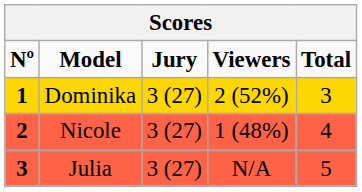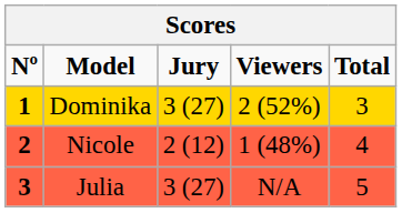 <table class="wikitable collapsible autocollapse" style="text-align:center;">
 <tr>
 <th colspan="6">Scores</th>
 </tr>
 <tr>
 <td><strong>Nº</strong></td>
 <td><strong>Model</strong></td>
 <td><strong>Jury</strong></td>
 <td><strong>Viewers</strong></td>
 <td><strong>Total</strong></td>
 </tr>
 <tr>
 <td style="background:gold"><strong>1</strong></td>
 <td style="background:gold">Dominika</td>
 <td style="background:gold">3 (27)</td>
 <td style="background:gold">2 (52%)</td>
 <td style="background:gold">3</td>
 </tr>
 <tr>
 <td style="background:tomato"><strong>2</strong></td>
 <td style="background:tomato">Nicole</td>
-<td style="background:tomato">3 (27)</td>
+<td style="background:tomato">2 (12)</td>
 <td style="background:tomato">1 (48%)</td>
 <td style="background:tomato">4</td>
 </tr>
 <tr>
 <td style="background:tomato"><strong>3</strong></td>
 <td style="background:tomato">Julia</td>
 <td style="background:tomato">3 (27)</td>
 <td style="background:tomato">N/A</td>
 <td style="background:tomato">5</td>
 </tr>
 </table>
